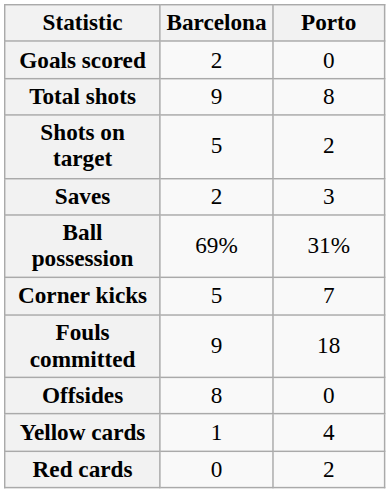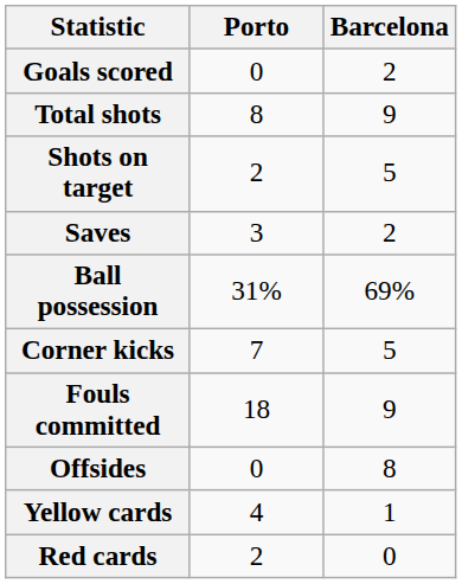 <table class="wikitable plainrowheaders" style="text-align:center">
 <tr>
 <th scope="col" style="width:100px">Statistic</th>
+<th scope="col" style="width:70px">Porto</th>
 <th scope="col" style="width:70px">Barcelona</th>
-<th scope="col" style="width:70px">Porto</th>
 </tr>
 <tr>
 <th scope=row>Goals scored</th>
+<td>0</td>
+<td>2</td>
+</tr>
+<tr>
+<th scope=row>Total shots</th>
+<td>8</td>
+<td>9</td>
+</tr>
+<tr>
+<th scope=row>Shots on target</th>
+<td>2</td>
+<td>5</td>
+</tr>
+<tr>
+<th scope=row>Saves</th>
+<td>3</td>
+<td>2</td>
+</tr>
+<tr>
+<th scope=row>Ball possession</th>
+<td>31%</td>
+<td>69%</td>
+</tr>
+<tr>
+<th scope=row>Corner kicks</th>
+<td>7</td>
+<td>5</td>
+</tr>
+<tr>
+<th scope=row>Fouls committed</th>
+<td>18</td>
+<td>9</td>
+</tr>
+<tr>
+<th scope=row>Offsides</th>
+<td>0</td>
+<td>8</td>
+</tr>
+<tr>
+<th scope=row>Yellow cards</th>
+<td>4</td>
+<td>1</td>
+</tr>
+<tr>
+<th scope=row>Red cards</th>
 <td>2</td>
 <td>0</td>
 </tr>
-<tr>
-<th scope=row>Total shots</th>
-<td>9</td>
-<td>8</td>
-</tr>
-<tr>
-<th scope=row>Shots on target</th>
-<td>5</td>
-<td>2</td>
-</tr>
-<tr>
-<th scope=row>Saves</th>
-<td>2</td>
-<td>3</td>
-</tr>
-<tr>
-<th scope=row>Ball possession</th>
-<td>69%</td>
-<td>31%</td>
-</tr>
-<tr>
-<th scope=row>Corner kicks</th>
-<td>5</td>
-<td>7</td>
-</tr>
-<tr>
-<th scope=row>Fouls committed</th>
-<td>9</td>
-<td>18</td>
-</tr>
-<tr>
-<th scope=row>Offsides</th>
-<td>8</td>
-<td>0</td>
-</tr>
-<tr>
-<th scope=row>Yellow cards</th>
-<td>1</td>
-<td>4</td>
-</tr>
-<tr>
-<th scope=row>Red cards</th>
-<td>0</td>
-<td>2</td>
-</tr>
 </table>
